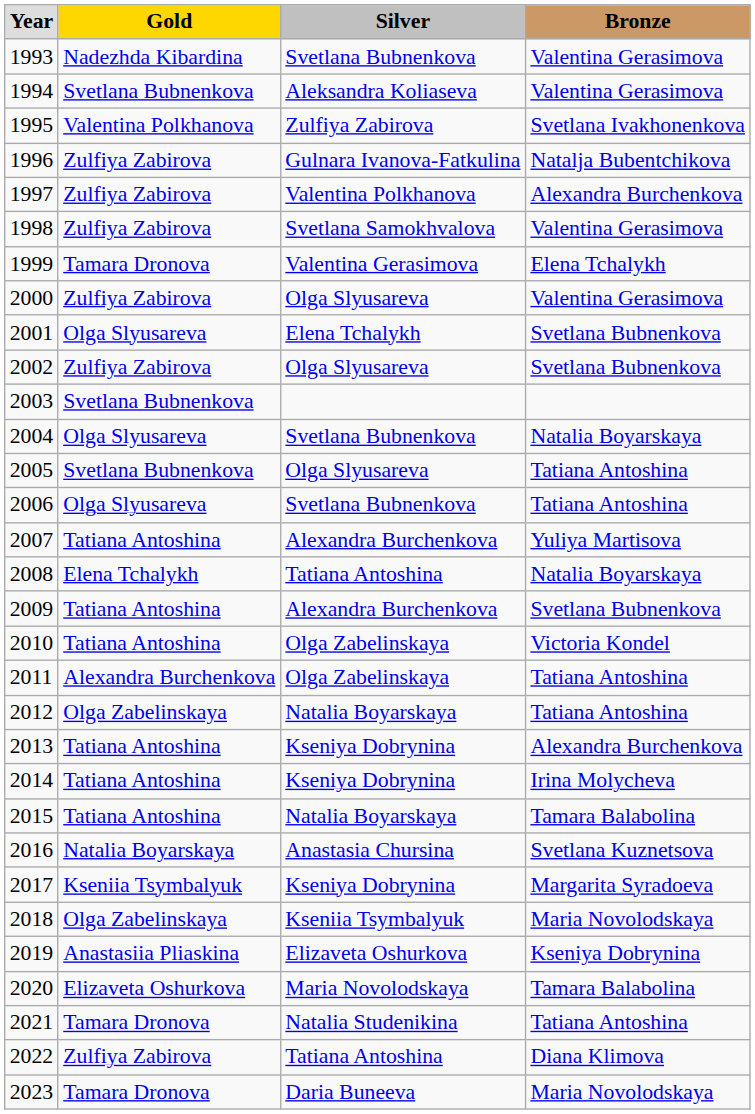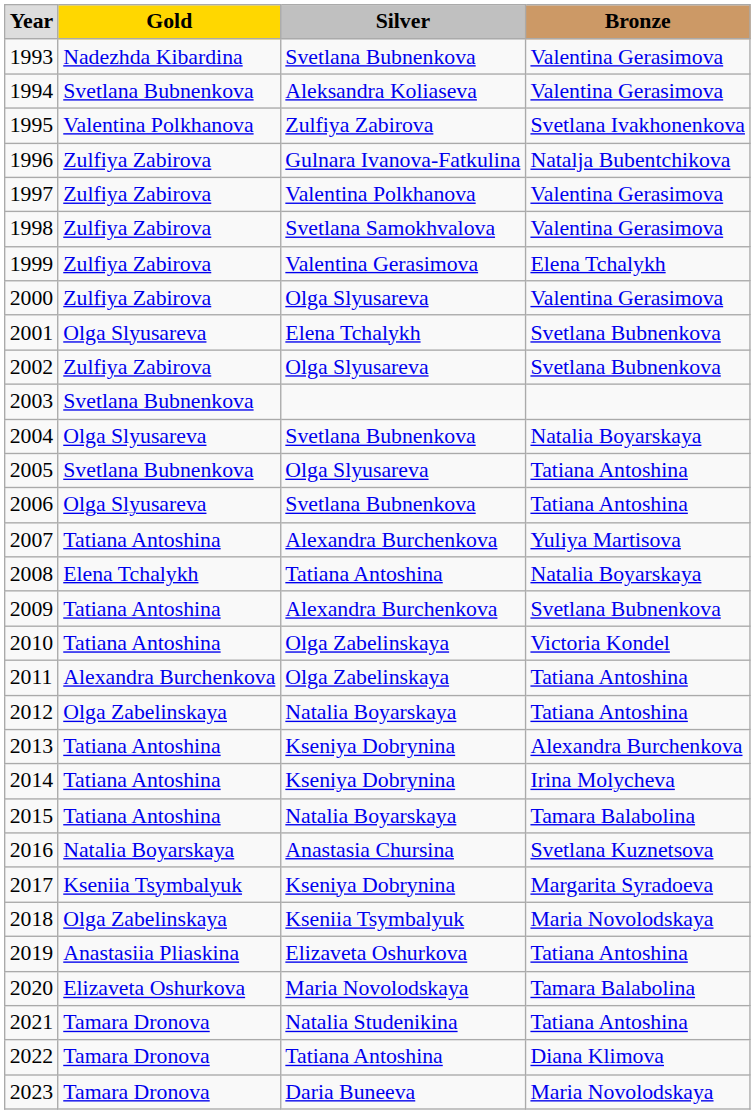 <table class="wikitable" style="text-align:left;">
 <tr>
 <td style="background:#DDDDDD; font-weight:bold; text-align:center;">Year</td>
 <td style="background:gold; font-weight:bold; text-align:center;">Gold</td>
 <td style="background:silver; font-weight:bold; text-align:center;">Silver</td>
 <td style="background:#cc9966; font-weight:bold; text-align:center;">Bronze</td>
 </tr>
 <tr>
 <td>1993</td>
 <td><a href='#'>Nadezhda Kibardina</a></td>
 <td><a href='#'>Svetlana Bubnenkova</a></td>
 <td><a href='#'>Valentina Gerasimova</a></td>
 </tr>
 <tr>
 <td>1994</td>
 <td><a href='#'>Svetlana Bubnenkova</a></td>
 <td><a href='#'>Aleksandra Koliaseva</a></td>
 <td><a href='#'>Valentina Gerasimova</a></td>
 </tr>
 <tr>
 <td>1995</td>
 <td><a href='#'>Valentina Polkhanova</a></td>
 <td><a href='#'>Zulfiya Zabirova</a></td>
 <td><a href='#'>Svetlana Ivakhonenkova</a></td>
 </tr>
 <tr>
 <td>1996</td>
 <td><a href='#'>Zulfiya Zabirova</a></td>
 <td><a href='#'>Gulnara Ivanova-Fatkulina</a></td>
 <td><a href='#'>Natalja Bubentchikova</a></td>
 </tr>
 <tr>
 <td>1997</td>
 <td><a href='#'>Zulfiya Zabirova</a></td>
 <td><a href='#'>Valentina Polkhanova</a></td>
-<td><a href='#'>Alexandra Burchenkova</a></td>
+<td><a href='#'>Valentina Gerasimova</a></td>
 </tr>
 <tr>
 <td>1998</td>
 <td><a href='#'>Zulfiya Zabirova</a></td>
 <td><a href='#'>Svetlana Samokhvalova</a></td>
 <td><a href='#'>Valentina Gerasimova</a></td>
 </tr>
 <tr>
 <td>1999</td>
-<td><a href='#'>Tamara Dronova</a></td>
+<td><a href='#'>Zulfiya Zabirova</a></td>
 <td><a href='#'>Valentina Gerasimova</a></td>
 <td><a href='#'>Elena Tchalykh</a></td>
 </tr>
 <tr>
 <td>2000</td>
 <td><a href='#'>Zulfiya Zabirova</a></td>
 <td><a href='#'>Olga Slyusareva</a></td>
 <td><a href='#'>Valentina Gerasimova</a></td>
 </tr>
 <tr>
 <td>2001</td>
 <td><a href='#'>Olga Slyusareva</a></td>
 <td><a href='#'>Elena Tchalykh</a></td>
 <td><a href='#'>Svetlana Bubnenkova</a></td>
 </tr>
 <tr>
 <td>2002</td>
 <td><a href='#'>Zulfiya Zabirova</a></td>
 <td><a href='#'>Olga Slyusareva</a></td>
 <td><a href='#'>Svetlana Bubnenkova</a></td>
 </tr>
 <tr>
 <td>2003</td>
 <td><a href='#'>Svetlana Bubnenkova</a></td>
 <td></td>
 <td></td>
 </tr>
 <tr>
 <td>2004</td>
 <td><a href='#'>Olga Slyusareva</a></td>
 <td><a href='#'>Svetlana Bubnenkova</a></td>
 <td><a href='#'>Natalia Boyarskaya</a></td>
 </tr>
 <tr>
 <td>2005</td>
 <td><a href='#'>Svetlana Bubnenkova</a></td>
 <td><a href='#'>Olga Slyusareva</a></td>
 <td><a href='#'>Tatiana Antoshina</a></td>
 </tr>
 <tr>
 <td>2006</td>
 <td><a href='#'>Olga Slyusareva</a></td>
 <td><a href='#'>Svetlana Bubnenkova</a></td>
 <td><a href='#'>Tatiana Antoshina</a></td>
 </tr>
 <tr>
 <td>2007</td>
 <td><a href='#'>Tatiana Antoshina</a></td>
 <td><a href='#'>Alexandra Burchenkova</a></td>
 <td><a href='#'>Yuliya Martisova</a></td>
 </tr>
 <tr>
 <td>2008</td>
 <td><a href='#'>Elena Tchalykh</a></td>
 <td><a href='#'>Tatiana Antoshina</a></td>
 <td><a href='#'>Natalia Boyarskaya</a></td>
 </tr>
 <tr>
 <td>2009</td>
 <td><a href='#'>Tatiana Antoshina</a></td>
 <td><a href='#'>Alexandra Burchenkova</a></td>
 <td><a href='#'>Svetlana Bubnenkova</a></td>
 </tr>
 <tr>
 <td>2010</td>
 <td><a href='#'>Tatiana Antoshina</a></td>
 <td><a href='#'>Olga Zabelinskaya</a></td>
 <td><a href='#'>Victoria Kondel</a></td>
 </tr>
 <tr>
 <td>2011</td>
 <td><a href='#'>Alexandra Burchenkova</a></td>
 <td><a href='#'>Olga Zabelinskaya</a></td>
 <td><a href='#'>Tatiana Antoshina</a></td>
 </tr>
 <tr>
 <td>2012</td>
 <td><a href='#'>Olga Zabelinskaya</a></td>
 <td><a href='#'>Natalia Boyarskaya</a></td>
 <td><a href='#'>Tatiana Antoshina</a></td>
 </tr>
 <tr>
 <td>2013</td>
 <td><a href='#'>Tatiana Antoshina</a></td>
 <td><a href='#'>Kseniya Dobrynina</a></td>
 <td><a href='#'>Alexandra Burchenkova</a></td>
 </tr>
 <tr>
 <td>2014</td>
 <td><a href='#'>Tatiana Antoshina</a></td>
 <td><a href='#'>Kseniya Dobrynina</a></td>
 <td><a href='#'>Irina Molycheva</a></td>
 </tr>
 <tr>
 <td>2015</td>
 <td><a href='#'>Tatiana Antoshina</a></td>
 <td><a href='#'>Natalia Boyarskaya</a></td>
 <td><a href='#'>Tamara Balabolina</a></td>
 </tr>
 <tr>
 <td>2016</td>
 <td><a href='#'>Natalia Boyarskaya</a></td>
 <td><a href='#'>Anastasia Chursina</a></td>
 <td><a href='#'>Svetlana Kuznetsova</a></td>
 </tr>
 <tr>
 <td>2017</td>
 <td><a href='#'>Kseniia Tsymbalyuk</a></td>
 <td><a href='#'>Kseniya Dobrynina</a></td>
 <td><a href='#'>Margarita Syradoeva</a></td>
 </tr>
 <tr>
 <td>2018</td>
 <td><a href='#'>Olga Zabelinskaya</a></td>
 <td><a href='#'>Kseniia Tsymbalyuk</a></td>
 <td><a href='#'>Maria Novolodskaya</a></td>
 </tr>
 <tr>
 <td>2019</td>
 <td><a href='#'>Anastasiia Pliaskina</a></td>
 <td><a href='#'>Elizaveta Oshurkova</a></td>
-<td><a href='#'>Kseniya Dobrynina</a></td>
+<td><a href='#'>Tatiana Antoshina</a></td>
 </tr>
 <tr>
 <td>2020</td>
 <td><a href='#'>Elizaveta Oshurkova</a></td>
 <td><a href='#'>Maria Novolodskaya</a></td>
 <td><a href='#'>Tamara Balabolina</a></td>
 </tr>
 <tr>
 <td>2021</td>
 <td><a href='#'>Tamara Dronova</a></td>
 <td><a href='#'>Natalia Studenikina</a></td>
 <td><a href='#'>Tatiana Antoshina</a></td>
 </tr>
 <tr>
 <td>2022</td>
-<td><a href='#'>Zulfiya Zabirova</a></td>
+<td><a href='#'>Tamara Dronova</a></td>
 <td><a href='#'>Tatiana Antoshina</a></td>
 <td><a href='#'>Diana Klimova</a></td>
 </tr>
 <tr>
 <td>2023</td>
 <td><a href='#'>Tamara Dronova</a></td>
 <td><a href='#'>Daria Buneeva</a></td>
 <td><a href='#'>Maria Novolodskaya</a></td>
 </tr>
 </table>
